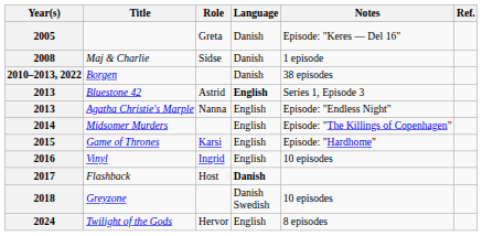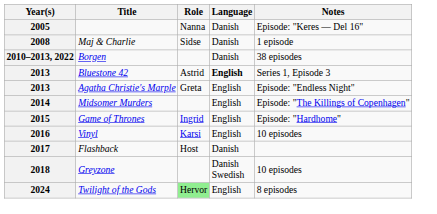 <table class="wikitable plainrowheaders sortable">
 <tr>
 <th scope="col">Year(s)</th>
 <th scope="col">Title</th>
 <th scope="col">Role</th>
 <th scope="col">Language</th>
 <th scope="col" class="unsortable">Notes</th>
-<th scope="col" class="unsortable">Ref.</th>
 </tr>
 <tr>
 <th scope=row>2005</th>
 <td></td>
-<td>Greta</td>
+<td>Nanna</td>
 <td>Danish</td>
 <td>Episode: "Keres — Del 16"</td>
-<td style="text-align:center;"><br><br></td>
 </tr>
 <tr>
 <th scope=row>2008</th>
 <td><em>Maj & Charlie</em></td>
 <td>Sidse</td>
 <td>Danish</td>
 <td>1 episode</td>
-<td style="text-align:center;"><br></td>
 </tr>
 <tr>
 <th scope=row>2010–2013, 2022</th>
 <td><em><a href='#'>Borgen</a></em></td>
 <td></td>
 <td>Danish</td>
 <td>38 episodes</td>
-<td style="text-align:center;"></td>
 </tr>
 <tr>
 <th scope=row>2013</th>
 <td><em><a href='#'>Bluestone 42</a></em></td>
 <td>Astrid</td>
 <td><strong>English</strong></td>
 <td>Series 1, Episode 3</td>
-<td style="text-align:center;"></td>
 </tr>
 <tr>
 <th scope=row>2013</th>
 <td><em><a href='#'>Agatha Christie's Marple</a></em></td>
-<td>Nanna</td>
+<td>Greta</td>
 <td>English</td>
 <td>Episode: "Endless Night"</td>
-<td style="text-align:center;"></td>
 </tr>
 <tr>
 <th scope=row>2014</th>
 <td><em><a href='#'>Midsomer Murders</a></em></td>
 <td></td>
 <td>English</td>
 <td>Episode: "<a href='#'>The Killings of Copenhagen</a>"</td>
-<td style="text-align:center;"></td>
 </tr>
 <tr>
 <th scope=row>2015</th>
 <td><em><a href='#'>Game of Thrones</a></em></td>
-<td><a href='#'>Karsi</a></td>
+<td><a href='#'>Ingrid</a></td>
 <td>English</td>
 <td>Episode: "<a href='#'>Hardhome</a>"</td>
-<td style="text-align:center;"></td>
 </tr>
 <tr>
 <th scope=row>2016</th>
 <td><em><a href='#'>Vinyl</a></em></td>
-<td><a href='#'>Ingrid</a></td>
+<td><a href='#'>Karsi</a></td>
 <td>English</td>
 <td>10 episodes</td>
-<td style="text-align:center;"></td>
 </tr>
 <tr>
 <th scope=row>2017</th>
 <td><em>Flashback</em></td>
 <td>Host</td>
-<td><strong>Danish</strong></td>
+<td>Danish</td>
 <td></td>
-<td style="text-align:center;"></td>
 </tr>
 <tr>
 <th scope=row>2018</th>
 <td><em><a href='#'>Greyzone</a></em></td>
 <td></td>
 <td>Danish<br>Swedish</td>
 <td>10 episodes</td>
-<td style="text-align:center;"></td>
 </tr>
 <tr>
 <th scope=row>2024</th>
 <td><em><a href='#'>Twilight of the Gods</a></em></td>
-<td>Hervor</td>
+<td style="background: lightgreen;">Hervor</td>
 <td>English</td>
 <td>8 episodes</td>
-<td style="text-align:center;"></td>
 </tr>
 </table>
